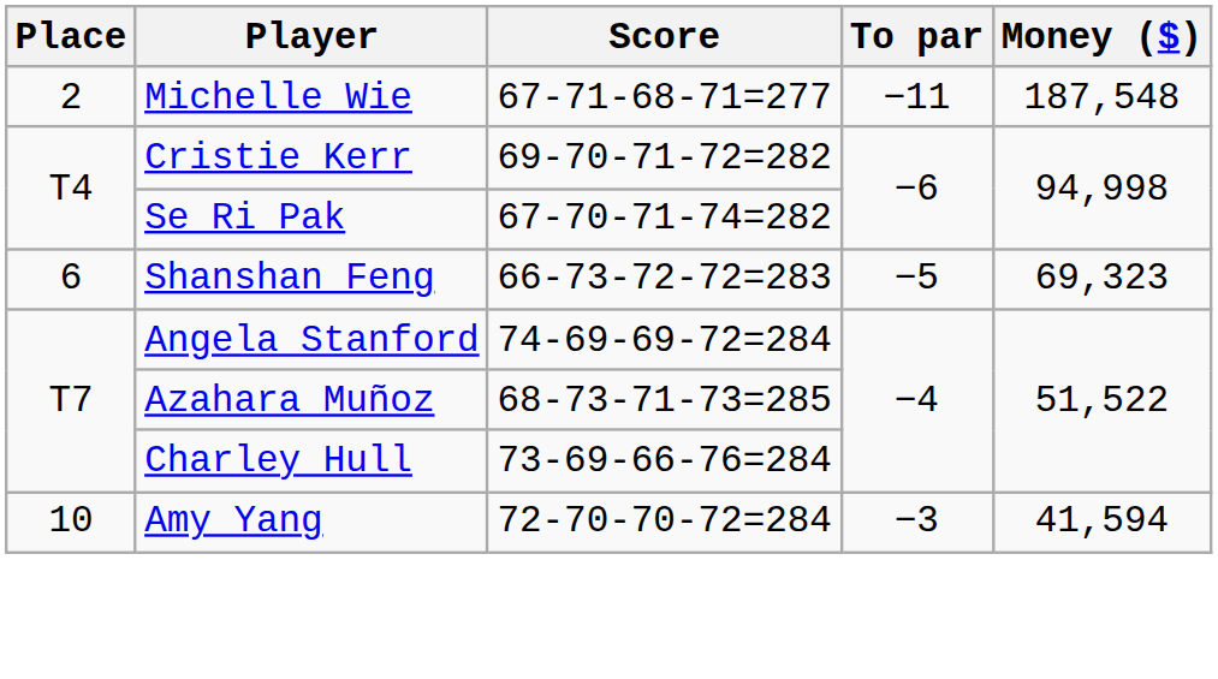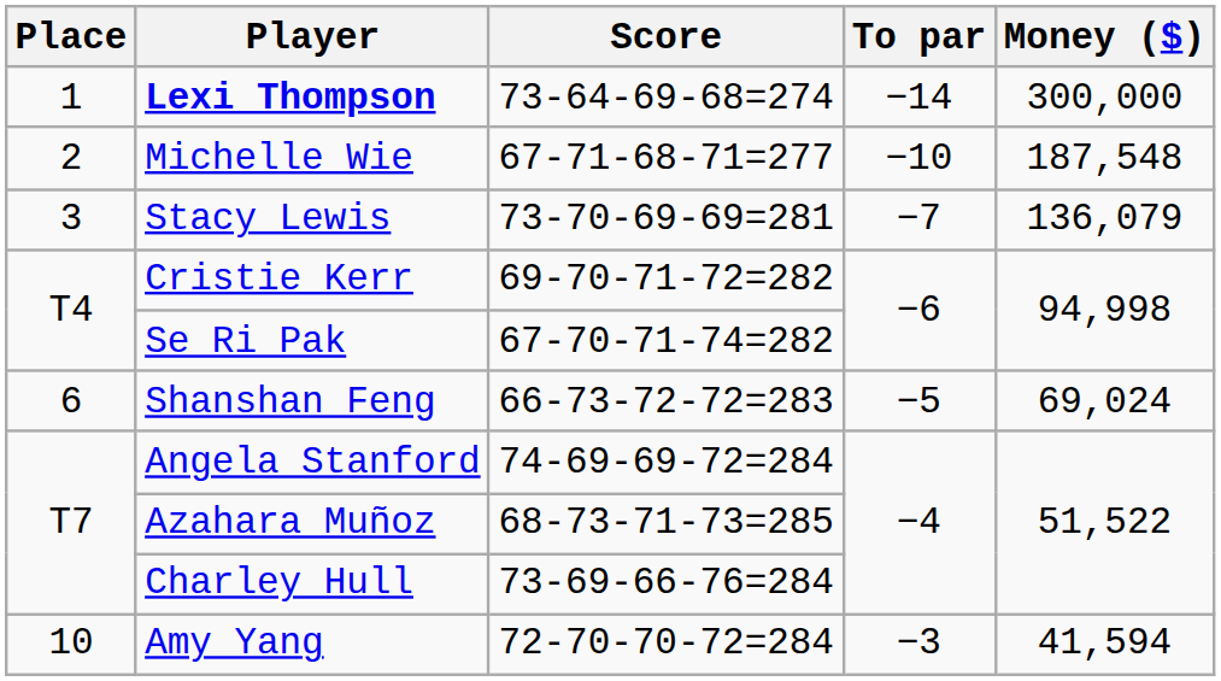 <table class="wikitable">
 <tr>
 <th>Place</th>
 <th>Player</th>
 <th>Score</th>
 <th>To par</th>
 <th>Money (<a href='#'>$</a>)</th>
 </tr>
 <tr>
+<td align=center>1</td>
+<td> <strong><a href='#'>Lexi Thompson</a></strong></td>
+<td align=center>73-64-69-68=274</td>
+<td align=center>−14</td>
+<td align=center>300,000</td>
+</tr>
+<tr>
 <td align=center>2</td>
 <td> <a href='#'>Michelle Wie</a></td>
 <td align=center>67-71-68-71=277</td>
-<td align=center>−11</td>
+<td align=center>−10</td>
 <td align=center>187,548</td>
+</tr>
+<tr>
+<td align=center>3</td>
+<td> <a href='#'>Stacy Lewis</a></td>
+<td align=center>73-70-69-69=281</td>
+<td align=center>−7</td>
+<td align=center>136,079</td>
 </tr>
 <tr>
 <td align=center rowspan=2>T4</td>
 <td> <a href='#'>Cristie Kerr</a></td>
 <td align=center>69-70-71-72=282</td>
 <td align=center rowspan=2>−6</td>
 <td align=center rowspan=2>94,998</td>
 </tr>
 <tr>
 <td> <a href='#'>Se Ri Pak</a></td>
 <td align=center>67-70-71-74=282</td>
 </tr>
 <tr>
 <td align=center>6</td>
 <td> <a href='#'>Shanshan Feng</a></td>
 <td align=center>66-73-72-72=283</td>
 <td align=center>−5</td>
-<td align=center>69,323</td>
+<td align=center>69,024</td>
 </tr>
 <tr>
 <td align=center rowspan=3>T7</td>
 <td> <a href='#'>Angela Stanford</a></td>
 <td align=center>74-69-69-72=284</td>
 <td align=center rowspan=3>−4</td>
 <td align=center rowspan=3>51,522</td>
 </tr>
 <tr>
 <td> <a href='#'>Azahara Muñoz</a></td>
 <td align=center>68-73-71-73=285</td>
 </tr>
 <tr>
 <td> <a href='#'>Charley Hull</a></td>
 <td align=center>73-69-66-76=284</td>
 </tr>
 <tr>
 <td align=center>10</td>
 <td> <a href='#'>Amy Yang</a></td>
 <td align=center>72-70-70-72=284</td>
 <td align=center>−3</td>
 <td align=center>41,594</td>
 </tr>
 </table>
